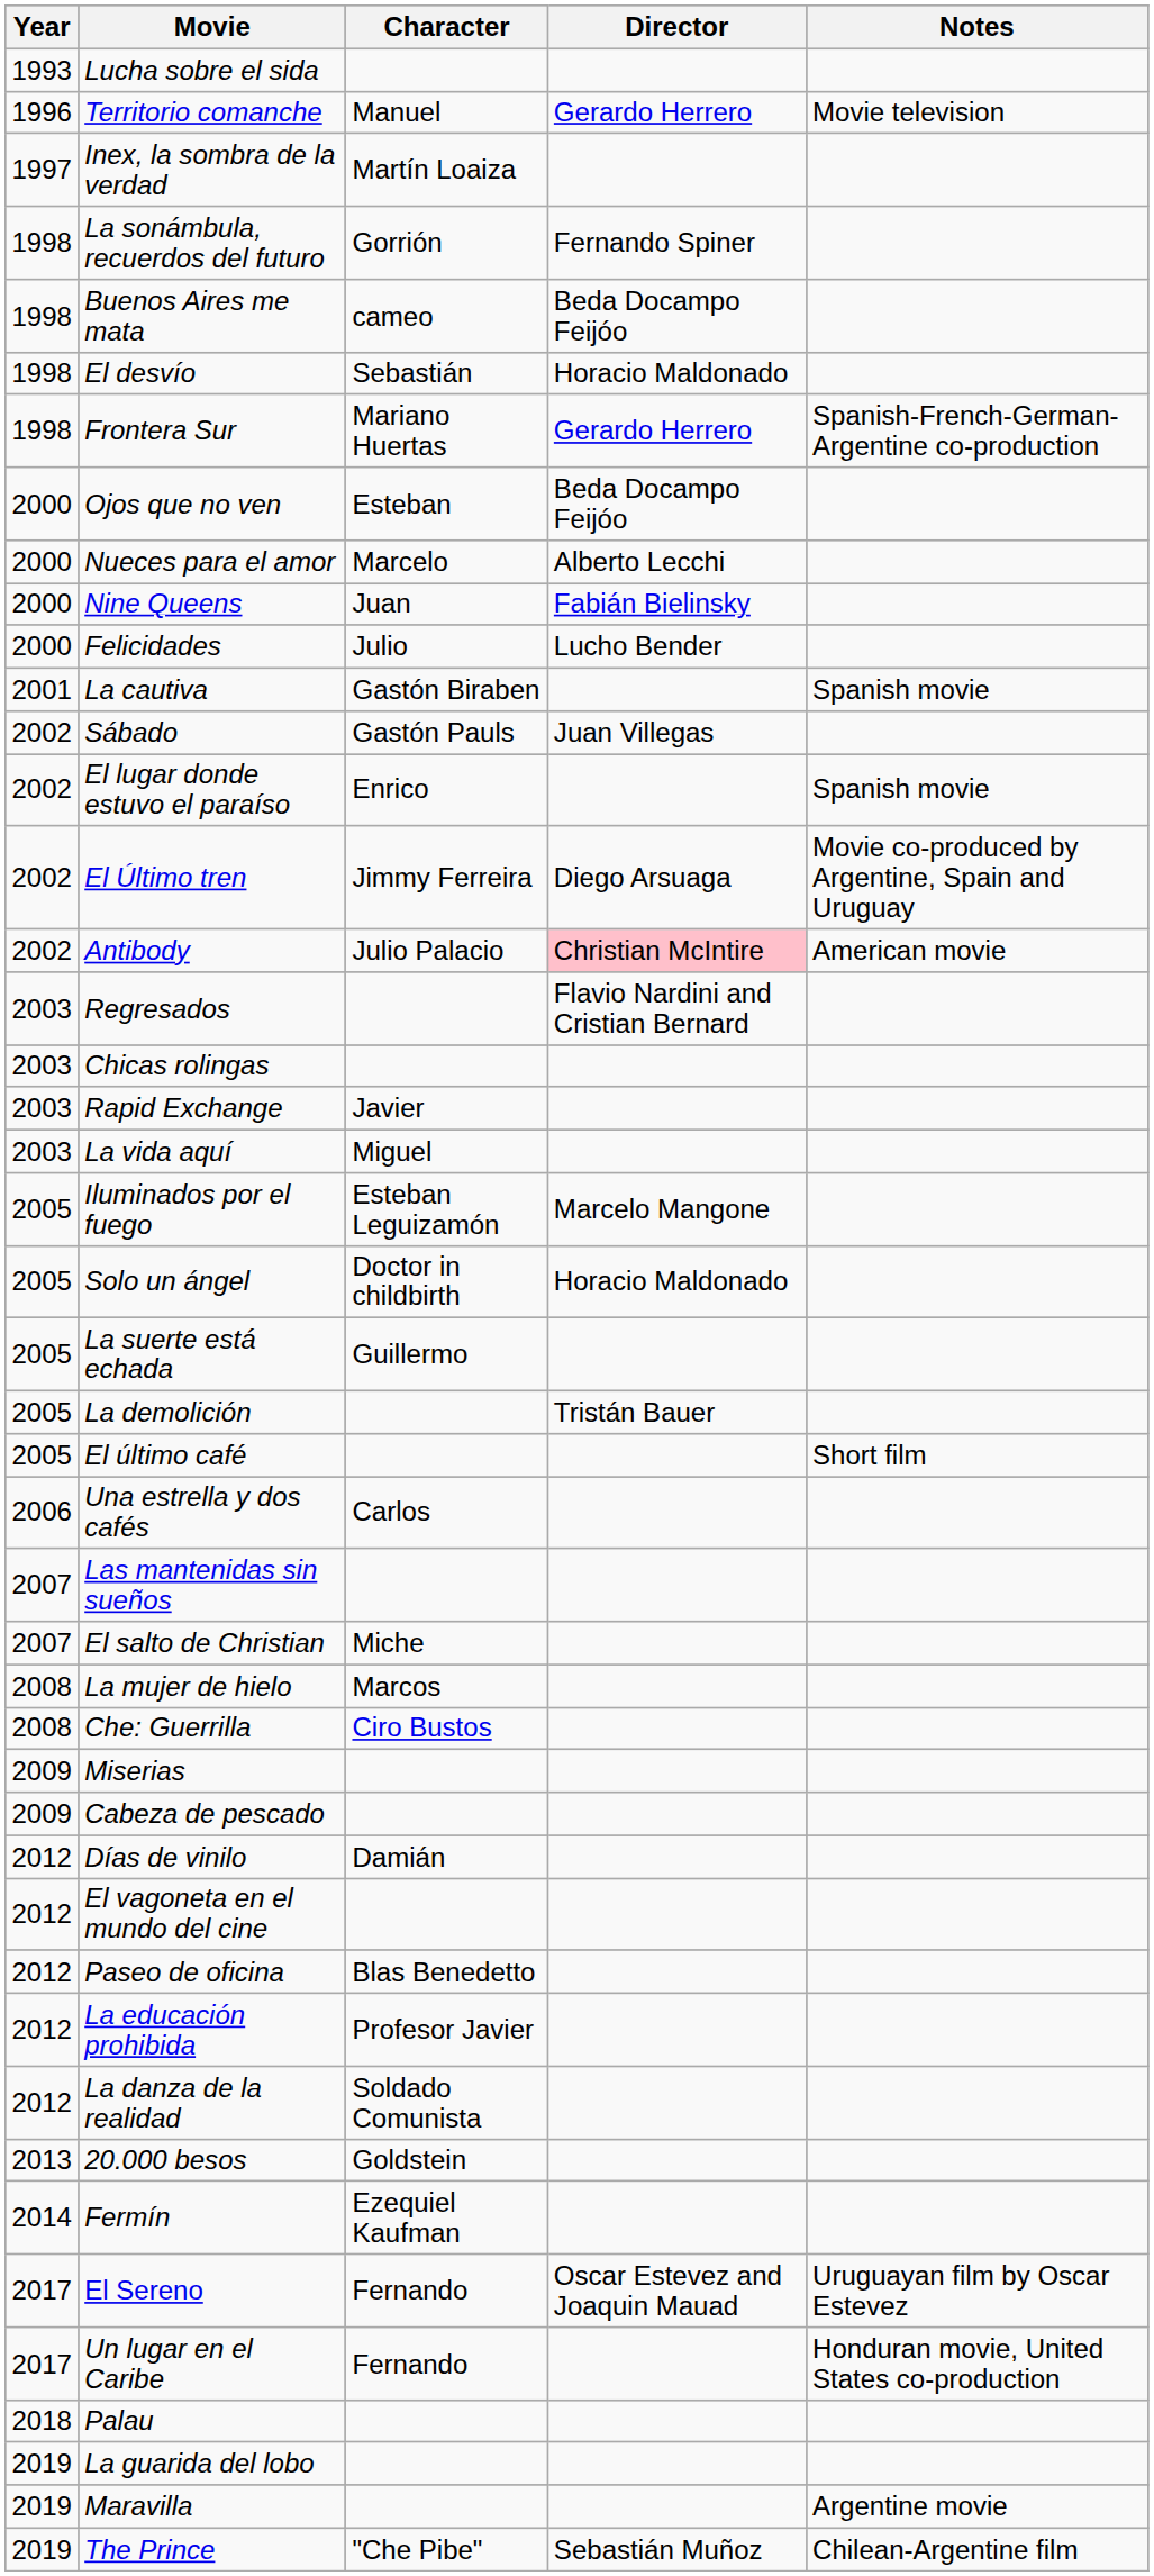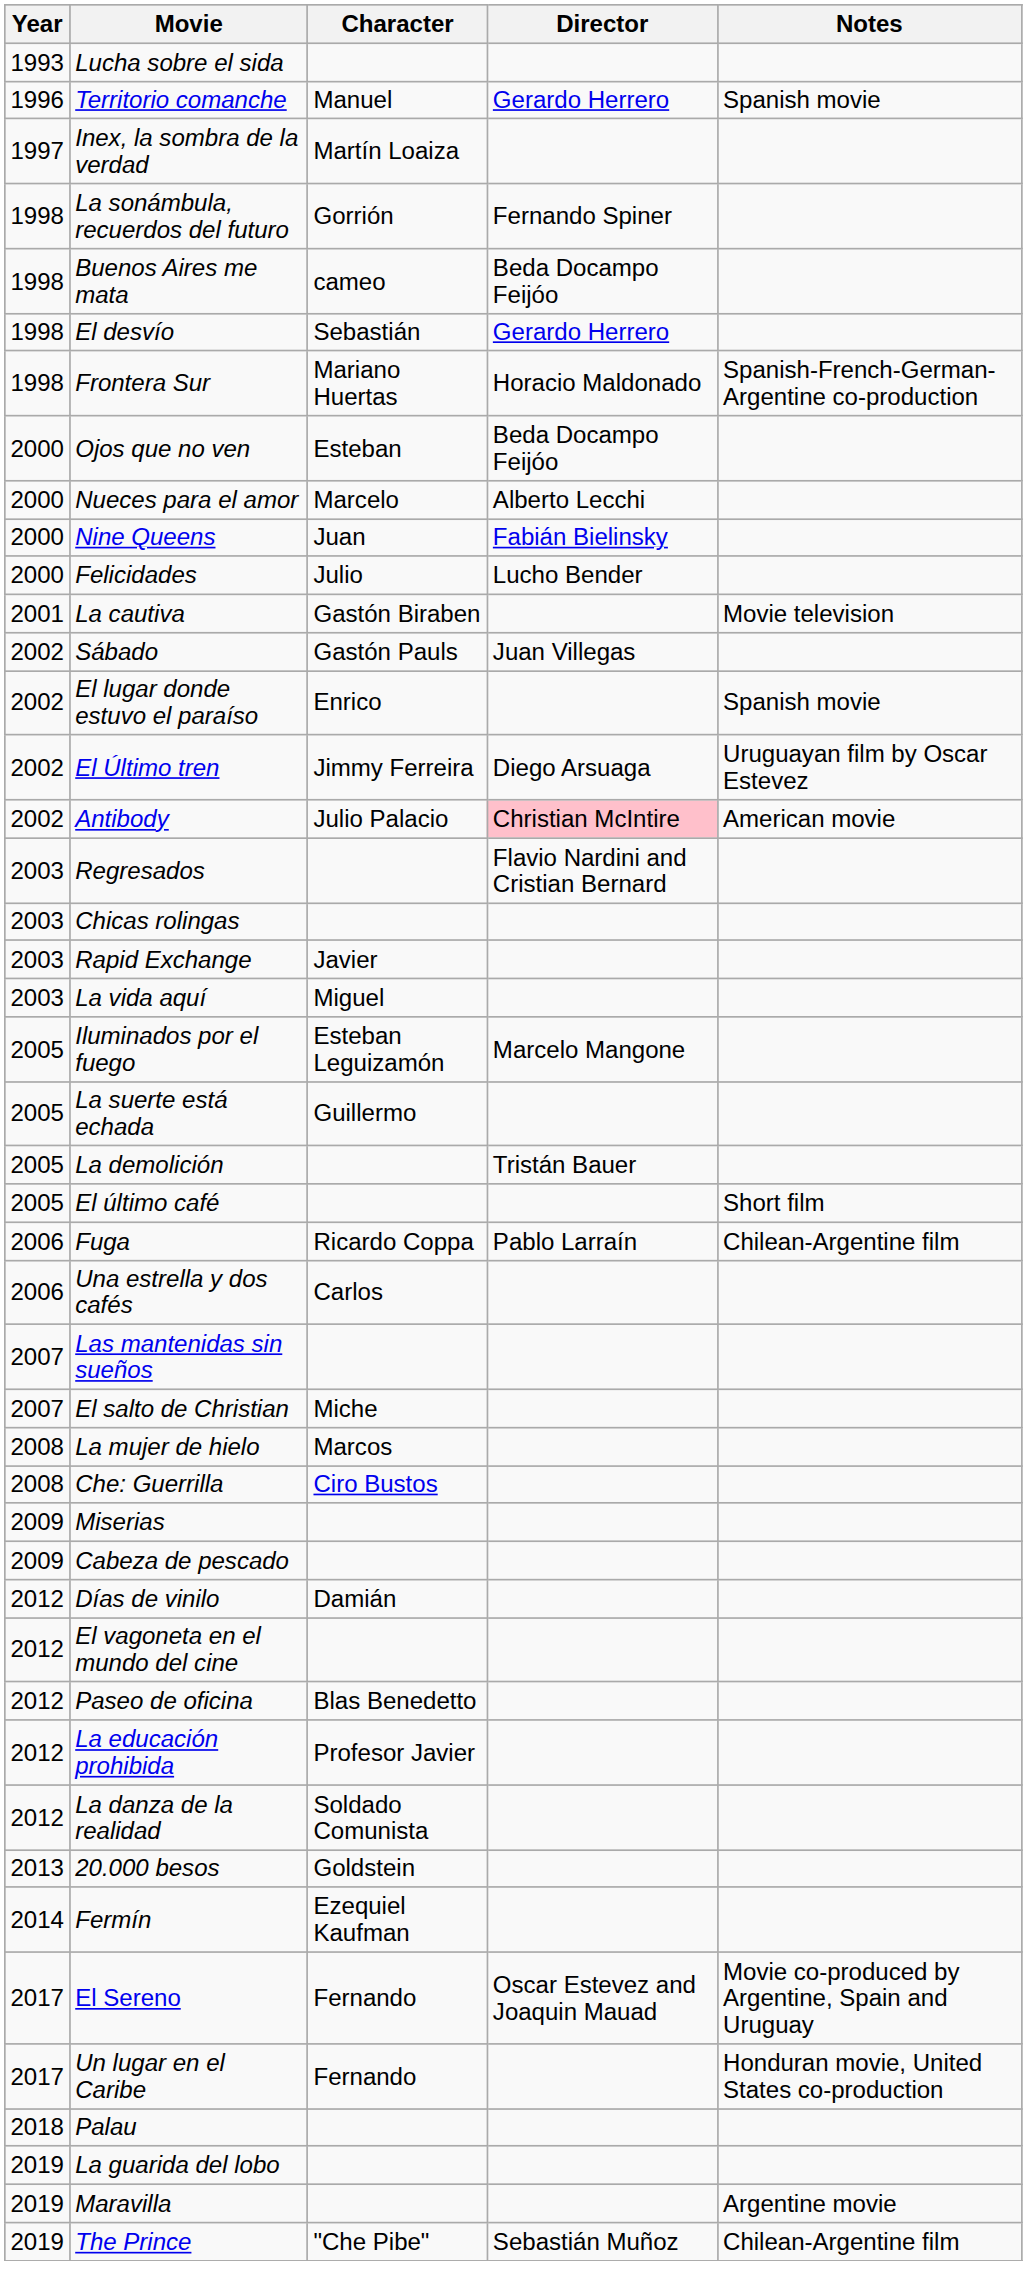 <table class="wikitable" style="font-size: 90%;">
 <tr>
 <th>Year</th>
 <th>Movie</th>
 <th>Character</th>
 <th>Director</th>
 <th>Notes</th>
 </tr>
 <tr>
 <td>1993</td>
 <td><em>Lucha sobre el sida</em></td>
 <td></td>
 <td></td>
 <td></td>
 </tr>
 <tr>
 <td>1996</td>
 <td><em><a href='#'>Territorio comanche</a></em></td>
 <td>Manuel</td>
 <td><a href='#'>Gerardo Herrero</a></td>
-<td>Movie television</td>
+<td>Spanish movie</td>
 </tr>
 <tr>
 <td>1997</td>
 <td><em>Inex, la sombra de la verdad</em></td>
 <td>Martín Loaiza</td>
 <td></td>
 <td></td>
 </tr>
 <tr>
 <td>1998</td>
 <td><em>La sonámbula, recuerdos del futuro</em></td>
 <td>Gorrión</td>
 <td>Fernando Spiner</td>
 <td></td>
 </tr>
 <tr>
 <td>1998</td>
 <td><em>Buenos Aires me mata</em></td>
 <td>cameo</td>
 <td>Beda Docampo Feijóo</td>
 <td></td>
 </tr>
 <tr>
 <td>1998</td>
 <td><em>El desvío</em></td>
 <td>Sebastián</td>
-<td>Horacio Maldonado</td>
+<td><a href='#'>Gerardo Herrero</a></td>
 <td></td>
 </tr>
 <tr>
 <td>1998</td>
 <td><em>Frontera Sur</em></td>
 <td>Mariano Huertas</td>
-<td><a href='#'>Gerardo Herrero</a></td>
+<td>Horacio Maldonado</td>
 <td>Spanish-French-German-Argentine co-production</td>
 </tr>
 <tr>
 <td>2000</td>
 <td><em>Ojos que no ven</em></td>
 <td>Esteban</td>
 <td>Beda Docampo Feijóo</td>
 <td></td>
 </tr>
 <tr>
 <td>2000</td>
 <td><em>Nueces para el amor</em></td>
 <td>Marcelo</td>
 <td>Alberto Lecchi</td>
 <td></td>
 </tr>
 <tr>
 <td>2000</td>
 <td><em><a href='#'>Nine Queens</a></em></td>
 <td>Juan</td>
 <td><a href='#'>Fabián Bielinsky</a></td>
 <td></td>
 </tr>
 <tr>
 <td>2000</td>
 <td><em>Felicidades</em></td>
 <td>Julio</td>
 <td>Lucho Bender</td>
 <td></td>
 </tr>
 <tr>
 <td>2001</td>
 <td><em>La cautiva</em></td>
 <td>Gastón Biraben</td>
 <td></td>
-<td>Spanish movie</td>
+<td>Movie television</td>
 </tr>
 <tr>
 <td>2002</td>
 <td><em>Sábado</em></td>
 <td>Gastón Pauls</td>
 <td>Juan Villegas</td>
 <td></td>
 </tr>
 <tr>
 <td>2002</td>
 <td><em>El lugar donde estuvo el paraíso</em></td>
 <td>Enrico</td>
 <td></td>
 <td>Spanish movie</td>
 </tr>
 <tr>
 <td>2002</td>
 <td><em><a href='#'>El Último tren</a></em></td>
 <td>Jimmy Ferreira</td>
 <td>Diego Arsuaga</td>
-<td>Movie co-produced by Argentine, Spain and Uruguay</td>
+<td>Uruguayan film by Oscar Estevez</td>
 </tr>
 <tr>
 <td>2002</td>
 <td><em><a href='#'>Antibody</a></em></td>
 <td>Julio Palacio</td>
 <td style="background: pink;">Christian McIntire</td>
 <td>American movie</td>
 </tr>
 <tr>
 <td>2003</td>
 <td><em>Regresados</em></td>
 <td></td>
 <td>Flavio Nardini and Cristian Bernard</td>
 <td></td>
 </tr>
 <tr>
 <td>2003</td>
 <td><em>Chicas rolingas</em></td>
 <td></td>
 <td></td>
 <td></td>
 </tr>
 <tr>
 <td>2003</td>
 <td><em>Rapid Exchange</em></td>
 <td>Javier</td>
 <td></td>
 <td></td>
 </tr>
 <tr>
 <td>2003</td>
 <td><em>La vida aquí</em></td>
 <td>Miguel</td>
 <td></td>
 <td></td>
 </tr>
 <tr>
 <td>2005</td>
 <td><em>Iluminados por el fuego</em></td>
 <td>Esteban Leguizamón</td>
 <td>Marcelo Mangone</td>
 <td></td>
 </tr>
 <tr>
 <td>2005</td>
-<td><em>Solo un ángel</em></td>
-<td>Doctor in childbirth</td>
-<td>Horacio Maldonado</td>
-<td></td>
-</tr>
-<tr>
-<td>2005</td>
 <td><em>La suerte está echada</em></td>
 <td>Guillermo</td>
 <td></td>
 <td></td>
 </tr>
 <tr>
 <td>2005</td>
 <td><em>La demolición</em></td>
 <td></td>
 <td>Tristán Bauer</td>
 <td></td>
 </tr>
 <tr>
 <td>2005</td>
 <td><em>El último café</em></td>
 <td></td>
 <td></td>
 <td>Short film</td>
+</tr>
+<tr>
+<td>2006</td>
+<td><em>Fuga</em></td>
+<td>Ricardo Coppa</td>
+<td>Pablo Larraín</td>
+<td>Chilean-Argentine film</td>
 </tr>
 <tr>
 <td>2006</td>
 <td><em>Una estrella y dos cafés</em></td>
 <td>Carlos</td>
 <td></td>
 <td></td>
 </tr>
 <tr>
 <td>2007</td>
 <td><em><a href='#'>Las mantenidas sin sueños</a></em></td>
 <td></td>
 <td></td>
 <td></td>
 </tr>
 <tr>
 <td>2007</td>
 <td><em>El salto de Christian</em></td>
 <td>Miche</td>
 <td></td>
 <td></td>
 </tr>
 <tr>
 <td>2008</td>
 <td><em>La mujer de hielo</em></td>
 <td>Marcos</td>
 <td></td>
 <td></td>
 </tr>
 <tr>
 <td>2008</td>
 <td><em>Che: Guerrilla</em></td>
 <td><a href='#'>Ciro Bustos</a></td>
 <td></td>
 <td></td>
 </tr>
 <tr>
 <td>2009</td>
 <td><em>Miserias</em></td>
 <td></td>
 <td></td>
 <td></td>
 </tr>
 <tr>
 <td>2009</td>
 <td><em>Cabeza de pescado</em></td>
 <td></td>
 <td></td>
 <td></td>
 </tr>
 <tr>
 <td>2012</td>
 <td><em>Días de vinilo</em></td>
 <td>Damián</td>
 <td></td>
 <td></td>
 </tr>
 <tr>
 <td>2012</td>
 <td><em>El vagoneta en el mundo del cine</em></td>
 <td></td>
 <td></td>
 <td></td>
 </tr>
 <tr>
 <td>2012</td>
 <td><em>Paseo de oficina</em></td>
 <td>Blas Benedetto</td>
 <td></td>
 <td></td>
 </tr>
 <tr>
 <td>2012</td>
 <td><em><a href='#'>La educación prohibida</a></em></td>
 <td>Profesor Javier</td>
 <td></td>
 <td></td>
 </tr>
 <tr>
 <td>2012</td>
 <td><em>La danza de la realidad</em></td>
 <td>Soldado Comunista</td>
 <td></td>
 <td></td>
 </tr>
 <tr>
 <td>2013</td>
 <td><em>20.000 besos</em></td>
 <td>Goldstein</td>
 <td></td>
 <td></td>
 </tr>
 <tr>
 <td>2014</td>
 <td><em>Fermín</em></td>
 <td>Ezequiel Kaufman</td>
 <td></td>
 <td></td>
 </tr>
 <tr>
 <td>2017</td>
 <td><a href='#'>El Sereno</a></td>
 <td>Fernando</td>
 <td>Oscar Estevez and Joaquin Mauad</td>
-<td>Uruguayan film by Oscar Estevez</td>
+<td>Movie co-produced by Argentine, Spain and Uruguay</td>
 </tr>
 <tr>
 <td>2017</td>
 <td><em>Un lugar en el Caribe</em></td>
 <td>Fernando</td>
 <td></td>
 <td>Honduran movie, United States co-production</td>
 </tr>
 <tr>
 <td>2018</td>
 <td><em>Palau</em></td>
 <td></td>
 <td></td>
 <td></td>
 </tr>
 <tr>
 <td>2019</td>
 <td><em>La guarida del lobo</em></td>
 <td></td>
 <td></td>
 </tr>
 <tr>
 <td>2019</td>
 <td><em>Maravilla</em></td>
 <td></td>
 <td></td>
 <td>Argentine movie</td>
 </tr>
 <tr>
 <td>2019</td>
 <td><em><a href='#'>The Prince</a></em></td>
 <td>"Che Pibe"</td>
 <td>Sebastián Muñoz</td>
 <td>Chilean-Argentine film</td>
 </tr>
 <tr>
 </tr>
 </table>
